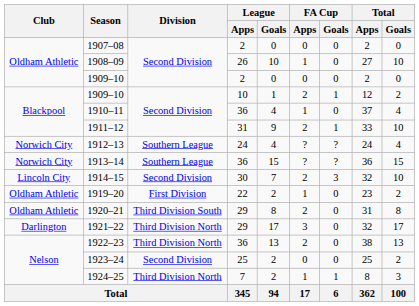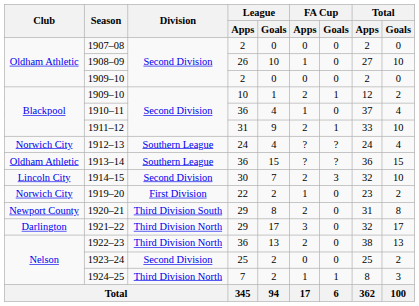 <table class="wikitable" style="width: 50%; text-align: center">
 <tr>
 <th rowspan="2">Club</th>
 <th rowspan="2">Season</th>
 <th rowspan="2">Division</th>
 <th colspan="2">League</th>
 <th colspan="2">FA Cup</th>
 <th colspan="2">Total</th>
 </tr>
 <tr>
 <th>Apps</th>
 <th>Goals</th>
 <th>Apps</th>
 <th>Goals</th>
 <th>Apps</th>
 <th>Goals</th>
 </tr>
 <tr>
 <td rowspan="3"><a href='#'>Oldham Athletic</a></td>
 <td>1907–08</td>
 <td rowspan="3"><a href='#'>Second Division</a></td>
 <td>2</td>
 <td>0</td>
 <td>0</td>
 <td>0</td>
 <td>2</td>
 <td>0</td>
 </tr>
 <tr>
 <td>1908–09</td>
 <td>26</td>
 <td>10</td>
 <td>1</td>
 <td>0</td>
 <td>27</td>
 <td>10</td>
 </tr>
 <tr>
 <td>1909–10</td>
 <td>2</td>
 <td>0</td>
 <td>0</td>
 <td>0</td>
 <td>2</td>
 <td>0</td>
 </tr>
 <tr>
 <td rowspan="3"><a href='#'>Blackpool</a></td>
 <td>1909–10</td>
 <td rowspan="3"><a href='#'>Second Division</a></td>
 <td>10</td>
 <td>1</td>
 <td>2</td>
 <td>1</td>
 <td>12</td>
 <td>2</td>
 </tr>
 <tr>
 <td>1910–11</td>
 <td>36</td>
 <td>4</td>
 <td>1</td>
 <td>0</td>
 <td>37</td>
 <td>4</td>
 </tr>
 <tr>
 <td>1911–12</td>
 <td>31</td>
 <td>9</td>
 <td>2</td>
 <td>1</td>
 <td>33</td>
 <td>10</td>
 </tr>
 <tr>
 <td><a href='#'>Norwich City</a></td>
 <td>1912–13</td>
 <td><a href='#'>Southern League</a></td>
 <td>24</td>
 <td>4</td>
 <td>?</td>
 <td>?</td>
 <td>24</td>
 <td>4</td>
 </tr>
 <tr>
-<td><a href='#'>Norwich City</a></td>
+<td><a href='#'>Oldham Athletic</a></td>
 <td>1913–14</td>
 <td><a href='#'>Southern League</a></td>
 <td>36</td>
 <td>15</td>
 <td>?</td>
 <td>?</td>
 <td>36</td>
 <td>15</td>
 </tr>
 <tr>
 <td><a href='#'>Lincoln City</a></td>
 <td>1914–15</td>
 <td><a href='#'>Second Division</a></td>
 <td>30</td>
 <td>7</td>
 <td>2</td>
 <td>3</td>
 <td>32</td>
 <td>10</td>
 </tr>
 <tr>
-<td><a href='#'>Oldham Athletic</a></td>
+<td><a href='#'>Norwich City</a></td>
 <td>1919–20</td>
 <td><a href='#'>First Division</a></td>
 <td>22</td>
 <td>2</td>
 <td>1</td>
 <td>0</td>
 <td>23</td>
 <td>2</td>
 </tr>
 <tr>
-<td><a href='#'>Oldham Athletic</a></td>
+<td><a href='#'>Newport County</a></td>
 <td>1920–21</td>
 <td><a href='#'>Third Division South</a></td>
 <td>29</td>
 <td>8</td>
 <td>2</td>
 <td>0</td>
 <td>31</td>
 <td>8</td>
 </tr>
 <tr>
 <td><a href='#'>Darlington</a></td>
 <td>1921–22</td>
 <td><a href='#'>Third Division North</a></td>
 <td>29</td>
 <td>17</td>
 <td>3</td>
 <td>0</td>
 <td>32</td>
 <td>17</td>
 </tr>
 <tr>
 <td rowspan="3"><a href='#'>Nelson</a></td>
 <td>1922–23</td>
 <td><a href='#'>Third Division North</a></td>
 <td>36</td>
 <td>13</td>
 <td>2</td>
 <td>0</td>
 <td>38</td>
 <td>13</td>
 </tr>
 <tr>
 <td>1923–24</td>
 <td><a href='#'>Second Division</a></td>
 <td>25</td>
 <td>2</td>
 <td>0</td>
 <td>0</td>
 <td>25</td>
 <td>2</td>
 </tr>
 <tr>
 <td>1924–25</td>
 <td><a href='#'>Third Division North</a></td>
 <td>7</td>
 <td>2</td>
 <td>1</td>
 <td>1</td>
 <td>8</td>
 <td>3</td>
 </tr>
 <tr>
 <th colspan="3">Total</th>
 <th>345</th>
 <th>94</th>
 <th>17</th>
 <th>6</th>
 <th>362</th>
 <th>100</th>
 </tr>
 </table>
